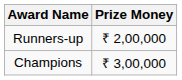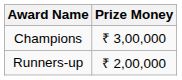 <table class="wikitable" style="text-align: Center;">
 <tr>
 <th>Award Name</th>
 <th>Prize Money</th>
 </tr>
 <tr>
+<td>Champions</td>
+<td>₹ 3,00,000</td>
+</tr>
+<tr>
 <td>Runners-up</td>
 <td>₹ 2,00,000</td>
 </tr>
-<tr>
-<td>Champions</td>
-<td>₹ 3,00,000</td>
-</tr>
 </table>
